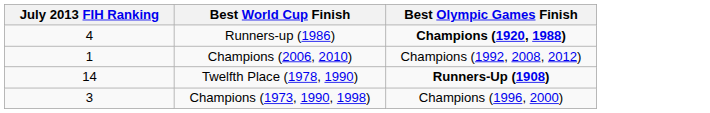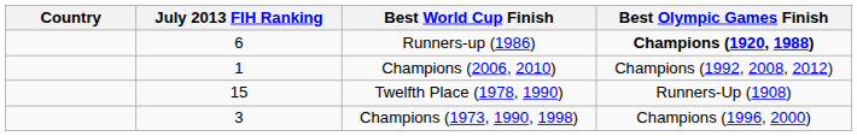 <table class="wikitable">
 <tr>
+<th style="width:125px;">Country</th>
 <th style="width:200px;">July 2013 <a href='#'>FIH Ranking</a></th>
 <th style="width:250px;">Best <a href='#'>World Cup</a> Finish</th>
 <th style="width:250px;">Best <a href='#'>Olympic Games</a> Finish</th>
 </tr>
 <tr style="text-align:center;">
-<td>4</td>
+<td style="text-align:left;"></td>
+<td>6</td>
 <td>Runners-up (<a href='#'>1986</a>)</td>
 <td><strong>Champions (<a href='#'>1920</a>, <a href='#'>1988</a>)</strong></td>
 </tr>
 <tr style="text-align:center;">
+<td style="text-align:left;"></td>
 <td>1</td>
 <td>Champions (<a href='#'>2006</a>, <a href='#'>2010</a>)</td>
 <td>Champions (<a href='#'>1992</a>, <a href='#'>2008</a>, <a href='#'>2012</a>)</td>
 </tr>
 <tr style="text-align:center;">
-<td>14</td>
+<td style="text-align:left;"></td>
+<td>15</td>
 <td>Twelfth Place (<a href='#'>1978</a>, <a href='#'>1990</a>)</td>
-<td><strong>Runners-Up (<a href='#'>1908</a>)</strong></td>
+<td>Runners-Up (<a href='#'>1908</a>)</td>
 </tr>
 <tr style="text-align:center;">
+<td style="text-align:left;"></td>
 <td>3</td>
 <td>Champions (<a href='#'>1973</a>, <a href='#'>1990</a>, <a href='#'>1998</a>)</td>
 <td>Champions (<a href='#'>1996</a>, <a href='#'>2000</a>)</td>
 </tr>
 </table>
